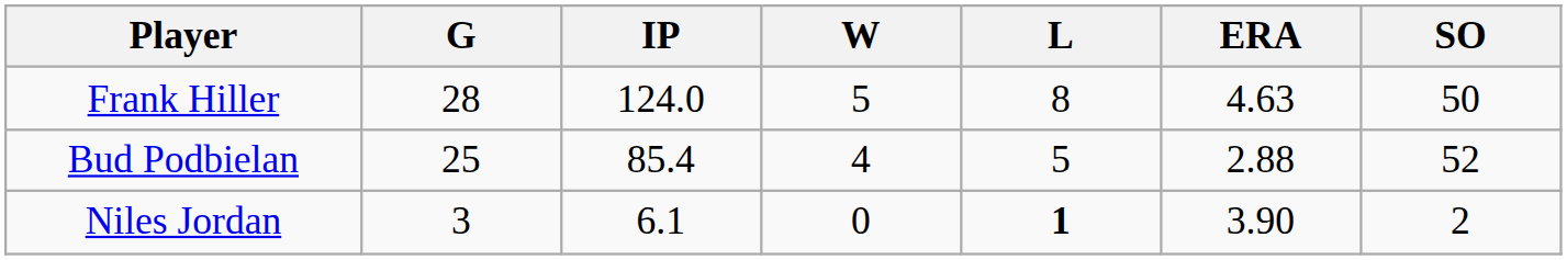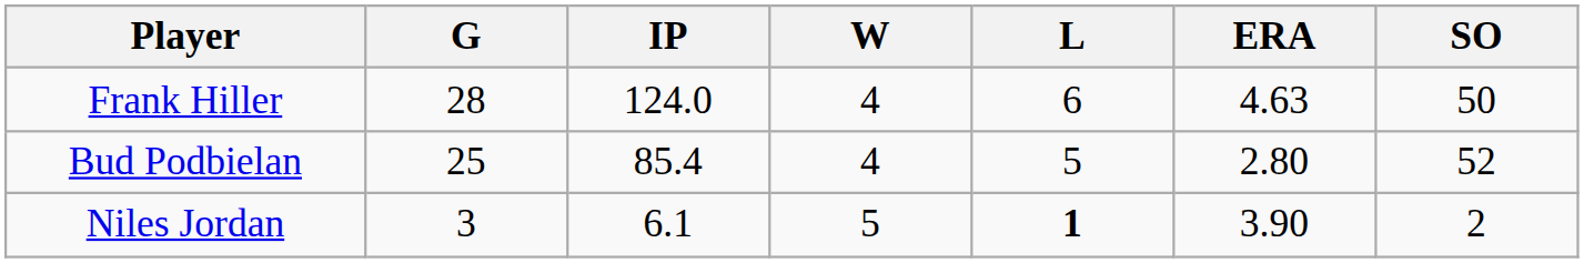 <table class="wikitable sortable">
 <tr>
 <th bgcolor="#DDDDFF" width="16%">Player</th>
 <th bgcolor="#DDDDFF" width="9%">G</th>
 <th bgcolor="#DDDDFF" width="9%">IP</th>
 <th bgcolor="#DDDDFF" width="9%">W</th>
 <th bgcolor="#DDDDFF" width="9%">L</th>
 <th bgcolor="#DDDDFF" width="9%">ERA</th>
 <th bgcolor="#DDDDFF" width="9%">SO</th>
 </tr>
 <tr align="center">
 <td><a href='#'>Frank Hiller</a></td>
 <td>28</td>
 <td>124.0</td>
-<td>5</td>
-<td>8</td>
+<td>4</td>
+<td>6</td>
 <td>4.63</td>
 <td>50</td>
 </tr>
 <tr align="center">
 <td><a href='#'>Bud Podbielan</a></td>
 <td>25</td>
 <td>85.4</td>
 <td>4</td>
 <td>5</td>
-<td>2.88</td>
+<td>2.80</td>
 <td>52</td>
 </tr>
 <tr align="center">
 <td><a href='#'>Niles Jordan</a></td>
 <td>3</td>
 <td>6.1</td>
-<td>0</td>
+<td>5</td>
 <td><strong>1</strong></td>
 <td>3.90</td>
 <td>2</td>
 </tr>
 </table>
